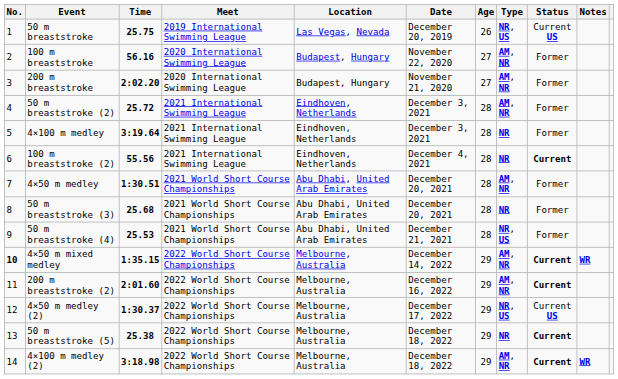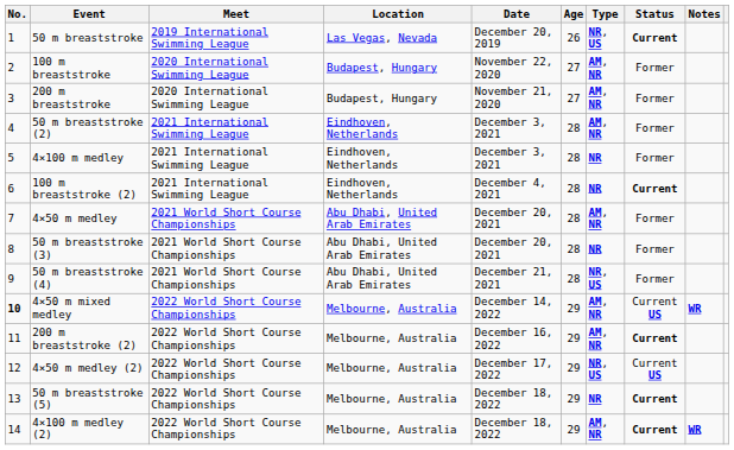 <table class="wikitable sortable">
 <tr>
 <th>No.</th>
 <th>Event</th>
-<th>Time</th>
 <th>Meet</th>
 <th>Location</th>
 <th>Date</th>
 <th>Age</th>
 <th>Type</th>
 <th>Status</th>
 <th>Notes</th>
 <th></th>
 </tr>
 <tr>
 <td>1</td>
 <td>50 m breaststroke</td>
-<td style="text-align:center;"><strong>25.75</strong></td>
 <td><a href='#'>2019 International Swimming League</a></td>
 <td><a href='#'>Las Vegas</a>, <a href='#'>Nevada</a></td>
 <td>December 20, 2019</td>
 <td style="text-align:center;">26</td>
 <td><strong><a href='#'>NR</a></strong>, <strong><a href='#'>US</a></strong></td>
-<td style="text-align:center;">Current <strong><a href='#'>US</a></strong></td>
+<td style="text-align:center;"><strong>Current</strong></td>
 <td></td>
 <td style="text-align:center;"></td>
 </tr>
 <tr>
 <td>2</td>
 <td>100 m breaststroke</td>
-<td style="text-align:center;"><strong>56.16</strong></td>
 <td><a href='#'>2020 International Swimming League</a></td>
 <td><a href='#'>Budapest</a>, <a href='#'>Hungary</a></td>
 <td>November 22, 2020</td>
 <td style="text-align:center;">27</td>
 <td><strong><a href='#'>AM</a></strong>, <strong><a href='#'>NR</a></strong></td>
 <td style="text-align:center;">Former</td>
 <td></td>
 <td style="text-align:center;"></td>
 </tr>
 <tr>
 <td>3</td>
 <td>200 m breaststroke</td>
-<td style="text-align:center;"><strong>2:02.20</strong></td>
 <td>2020 International Swimming League</td>
 <td>Budapest, Hungary</td>
 <td>November 21, 2020</td>
 <td style="text-align:center;">27</td>
 <td><strong><a href='#'>AM</a></strong>, <strong><a href='#'>NR</a></strong></td>
 <td style="text-align:center;">Former</td>
 <td></td>
 <td style="text-align:center;"></td>
 </tr>
 <tr>
 <td>4</td>
 <td>50 m breaststroke (2)</td>
-<td style="text-align:center;"><strong>25.72</strong></td>
 <td><a href='#'>2021 International Swimming League</a></td>
 <td><a href='#'>Eindhoven</a>, <a href='#'>Netherlands</a></td>
 <td>December 3, 2021</td>
 <td style="text-align:center;">28</td>
 <td><strong><a href='#'>AM</a></strong>, <strong><a href='#'>NR</a></strong></td>
 <td style="text-align:center;">Former</td>
 <td></td>
 <td style="text-align:center;"></td>
 </tr>
 <tr>
 <td>5</td>
 <td>4×100 m medley</td>
-<td style="text-align:center;"><strong>3:19.64</strong></td>
 <td>2021 International Swimming League</td>
 <td>Eindhoven, Netherlands</td>
 <td>December 3, 2021</td>
 <td style="text-align:center;">28</td>
 <td><strong><a href='#'>NR</a></strong></td>
 <td style="text-align:center;">Former</td>
 <td></td>
 <td style="text-align:center;"></td>
 </tr>
 <tr>
 <td>6</td>
 <td>100 m breaststroke (2)</td>
-<td style="text-align:center;"><strong>55.56</strong></td>
 <td>2021 International Swimming League</td>
 <td>Eindhoven, Netherlands</td>
 <td>December 4, 2021</td>
 <td style="text-align:center;">28</td>
 <td><strong><a href='#'>NR</a></strong></td>
 <td style="text-align:center;"><strong>Current</strong></td>
 <td></td>
 <td style="text-align:center;"></td>
 </tr>
 <tr>
 <td>7</td>
 <td>4×50 m medley</td>
-<td style="text-align:center;"><strong>1:30.51</strong></td>
 <td><a href='#'>2021 World Short Course Championships</a></td>
 <td><a href='#'>Abu Dhabi</a>, <a href='#'>United Arab Emirates</a></td>
 <td>December 20, 2021</td>
 <td style="text-align:center;">28</td>
 <td><strong><a href='#'>AM</a></strong>, <strong><a href='#'>NR</a></strong></td>
 <td style="text-align:center;">Former</td>
 <td></td>
 <td style="text-align:center;"></td>
 </tr>
 <tr>
 <td>8</td>
 <td>50 m breaststroke (3)</td>
-<td style="text-align:center;"><strong>25.68</strong></td>
 <td>2021 World Short Course Championships</td>
 <td>Abu Dhabi, United Arab Emirates</td>
 <td>December 20, 2021</td>
 <td style="text-align:center;">28</td>
 <td><strong><a href='#'>NR</a></strong></td>
 <td style="text-align:center;">Former</td>
 <td></td>
 <td style="text-align:center;"></td>
 </tr>
 <tr>
 <td>9</td>
 <td>50 m breaststroke (4)</td>
-<td style="text-align:center;"><strong>25.53</strong></td>
 <td>2021 World Short Course Championships</td>
 <td>Abu Dhabi, United Arab Emirates</td>
 <td>December 21, 2021</td>
 <td style="text-align:center;">28</td>
 <td><strong><a href='#'>NR</a></strong>, <strong><a href='#'>US</a></strong></td>
 <td style="text-align:center;">Former</td>
 <td></td>
 <td style="text-align:center;"></td>
 </tr>
 <tr>
 <td><strong>10</strong></td>
 <td>4×50 m mixed medley</td>
-<td style="text-align:center;"><strong>1:35.15</strong></td>
 <td><a href='#'>2022 World Short Course Championships</a></td>
 <td><a href='#'>Melbourne</a>, <a href='#'>Australia</a></td>
 <td>December 14, 2022</td>
 <td style="text-align:center;">29</td>
 <td><strong><a href='#'>AM</a></strong>, <strong><a href='#'>NR</a></strong></td>
-<td style="text-align:center;"><strong>Current</strong></td>
+<td style="text-align:center;">Current <strong><a href='#'>US</a></strong></td>
 <td><strong><a href='#'>WR</a></strong></td>
 <td style="text-align:center;"></td>
 </tr>
 <tr>
 <td>11</td>
 <td>200 m breaststroke (2)</td>
-<td style="text-align:center;"><strong>2:01.60</strong></td>
 <td>2022 World Short Course Championships</td>
 <td>Melbourne, Australia</td>
 <td>December 16, 2022</td>
 <td style="text-align:center;">29</td>
 <td><strong><a href='#'>AM</a></strong>, <strong><a href='#'>NR</a></strong></td>
 <td style="text-align:center;"><strong>Current</strong></td>
 <td></td>
 <td style="text-align:center;"></td>
 </tr>
 <tr>
 <td>12</td>
 <td>4×50 m medley (2)</td>
-<td style="text-align:center;"><strong>1:30.37</strong></td>
 <td>2022 World Short Course Championships</td>
 <td>Melbourne, Australia</td>
 <td>December 17, 2022</td>
 <td style="text-align:center;">29</td>
 <td><strong><a href='#'>NR</a></strong>, <strong><a href='#'>US</a></strong></td>
 <td style="text-align:center;">Current <strong><a href='#'>US</a></strong></td>
 <td></td>
 <td style="text-align:center;"></td>
 </tr>
 <tr>
 <td>13</td>
 <td>50 m breaststroke (5)</td>
-<td style="text-align:center;"><strong>25.38</strong></td>
 <td>2022 World Short Course Championships</td>
 <td>Melbourne, Australia</td>
 <td>December 18, 2022</td>
 <td style="text-align:center;">29</td>
 <td><strong><a href='#'>NR</a></strong></td>
 <td style="text-align:center;"><strong>Current</strong></td>
 <td></td>
 <td style="text-align:center;"></td>
 </tr>
 <tr>
 <td>14</td>
 <td>4×100 m medley (2)</td>
-<td style="text-align:center;"><strong>3:18.98</strong></td>
 <td>2022 World Short Course Championships</td>
 <td>Melbourne, Australia</td>
 <td>December 18, 2022</td>
 <td style="text-align:center;">29</td>
 <td><strong><a href='#'>AM</a></strong>, <strong><a href='#'>NR</a></strong></td>
 <td style="text-align:center;"><strong>Current</strong></td>
 <td><strong><a href='#'>WR</a></strong></td>
 <td style="text-align:center;"></td>
 </tr>
 </table>
